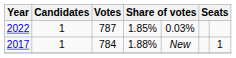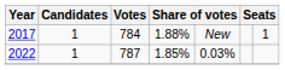 <table class="wikitable" style="text-align:center">
 <tr>
 <th>Year</th>
 <th>Candidates</th>
 <th>Votes</th>
 <th colspan=2>Share of votes</th>
 <th colspan=2>Seats</th>
+</tr>
+<tr>
+<td align="center"><a href='#'>2017</a></td>
+<td align="center">1</td>
+<td align="center">784</td>
+<td align="center">1.88%</td>
+<td align="center"><em>New</em></td>
+<td></td>
+<td align="center">1</td>
 </tr>
 <tr>
 <td align="center"><a href='#'>2022</a></td>
 <td align="center">1</td>
 <td align="center">787</td>
 <td align="center">1.85%</td>
 <td align="center">0.03%</td>
 <td></td>
 <td align="center"></td>
 </tr>
 <tr>
-<td align="center"><a href='#'>2017</a></td>
-<td align="center">1</td>
-<td align="center">784</td>
-<td align="center">1.88%</td>
-<td align="center"><em>New</em></td>
-<td></td>
-<td align="center">1</td>
-</tr>
-<tr>
 </tr>
 </table>
